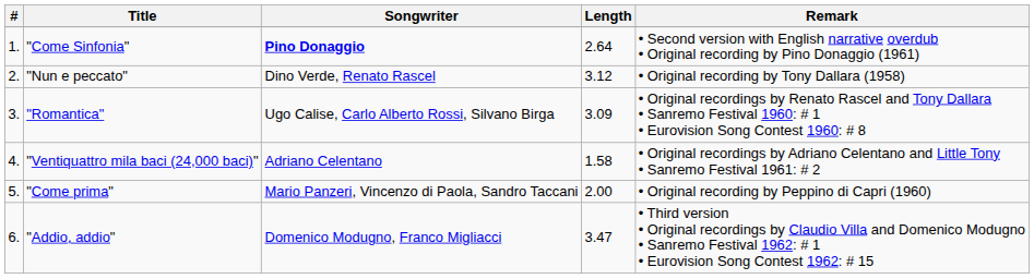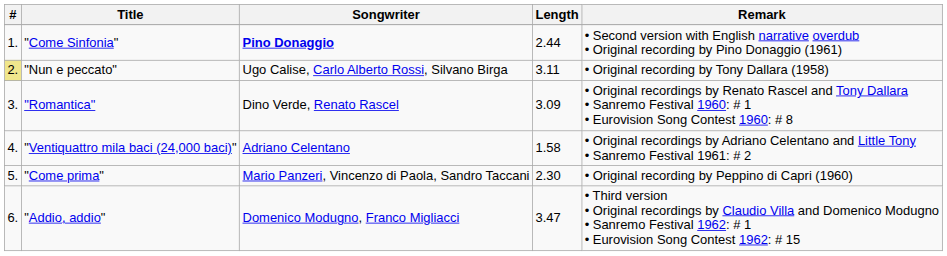 <table class="wikitable">
 <tr>
 <th>#</th>
 <th>Title</th>
 <th>Songwriter</th>
 <th>Length</th>
 <th>Remark</th>
 </tr>
 <tr bgcolor="#ebf5ff">
 </tr>
 <tr>
 <td>1.</td>
 <td>"<a href='#'>Come Sinfonia</a>"</td>
 <td><strong><a href='#'>Pino Donaggio</a></strong></td>
-<td>2.64</td>
+<td>2.44</td>
 <td>• Second version with English <a href='#'>narrative</a> <a href='#'>overdub</a><br>• Original recording by Pino Donaggio (1961)</td>
 </tr>
 <tr>
-<td>2.</td>
+<td style="background: khaki;">2.</td>
 <td>"Nun e peccato"</td>
-<td>Dino Verde, <a href='#'>Renato Rascel</a></td>
-<td>3.12</td>
+<td>Ugo Calise, <a href='#'>Carlo Alberto Rossi</a>, Silvano Birga</td>
+<td>3.11</td>
 <td>• Original recording by Tony Dallara (1958)</td>
 </tr>
 <tr>
 <td>3.</td>
 <td><a href='#'>"Romantica"</a></td>
-<td>Ugo Calise, <a href='#'>Carlo Alberto Rossi</a>, Silvano Birga</td>
+<td>Dino Verde, <a href='#'>Renato Rascel</a></td>
 <td>3.09</td>
 <td>• Original recordings by Renato Rascel and <a href='#'>Tony Dallara</a><br>• Sanremo Festival <a href='#'>1960</a>: # 1<br>• Eurovision Song Contest <a href='#'>1960</a>: # 8</td>
 </tr>
 <tr>
 <td>4.</td>
 <td>"<a href='#'>Ventiquattro mila baci (24,000 baci)</a>"</td>
 <td><a href='#'>Adriano Celentano</a></td>
 <td>1.58</td>
 <td>• Original recordings by Adriano Celentano and <a href='#'>Little Tony</a><br>• Sanremo Festival 1961: # 2<br></td>
 </tr>
 <tr>
 <td>5.</td>
 <td>"<a href='#'>Come prima</a>"</td>
 <td><a href='#'>Mario Panzeri</a>, Vincenzo di Paola, Sandro Taccani</td>
-<td>2.00</td>
+<td>2.30</td>
 <td>• Original recording by Peppino di Capri (1960)</td>
 </tr>
 <tr>
 <td>6.</td>
 <td>"<a href='#'>Addio, addio</a>"</td>
 <td><a href='#'>Domenico Modugno</a>, <a href='#'>Franco Migliacci</a></td>
 <td>3.47</td>
 <td>• Third version<br>• Original recordings by <a href='#'>Claudio Villa</a> and Domenico Modugno<br>• Sanremo Festival <a href='#'>1962</a>: # 1<br>• Eurovision Song Contest <a href='#'>1962</a>: # 15</td>
 </tr>
 </table>
